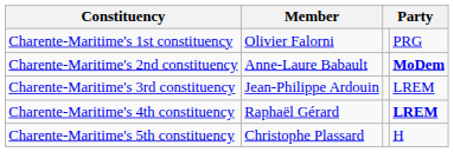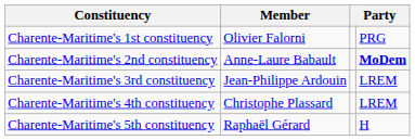 <table class="wikitable">
 <tr>
 <th>Constituency</th>
 <th>Member</th>
 <th colspan="2">Party</th>
 </tr>
 <tr>
 <td><a href='#'>Charente-Maritime's 1st constituency</a></td>
 <td><a href='#'>Olivier Falorni</a></td>
 <td></td>
 <td><a href='#'>PRG</a></td>
 </tr>
 <tr>
 <td><a href='#'>Charente-Maritime's 2nd constituency</a></td>
 <td><a href='#'>Anne-Laure Babault</a></td>
 <td></td>
 <td><strong><a href='#'>MoDem</a></strong></td>
 </tr>
 <tr>
 <td><a href='#'>Charente-Maritime's 3rd constituency</a></td>
 <td><a href='#'>Jean-Philippe Ardouin</a></td>
 <td></td>
 <td><a href='#'>LREM</a></td>
 </tr>
 <tr>
 <td><a href='#'>Charente-Maritime's 4th constituency</a></td>
-<td><a href='#'>Raphaël Gérard</a></td>
+<td><a href='#'>Christophe Plassard</a></td>
 <td></td>
-<td><strong><a href='#'>LREM</a></strong></td>
+<td><a href='#'>LREM</a></td>
 </tr>
 <tr>
 <td><a href='#'>Charente-Maritime's 5th constituency</a></td>
-<td><a href='#'>Christophe Plassard</a></td>
+<td><a href='#'>Raphaël Gérard</a></td>
 <td></td>
 <td><a href='#'>H</a></td>
 </tr>
 </table>
